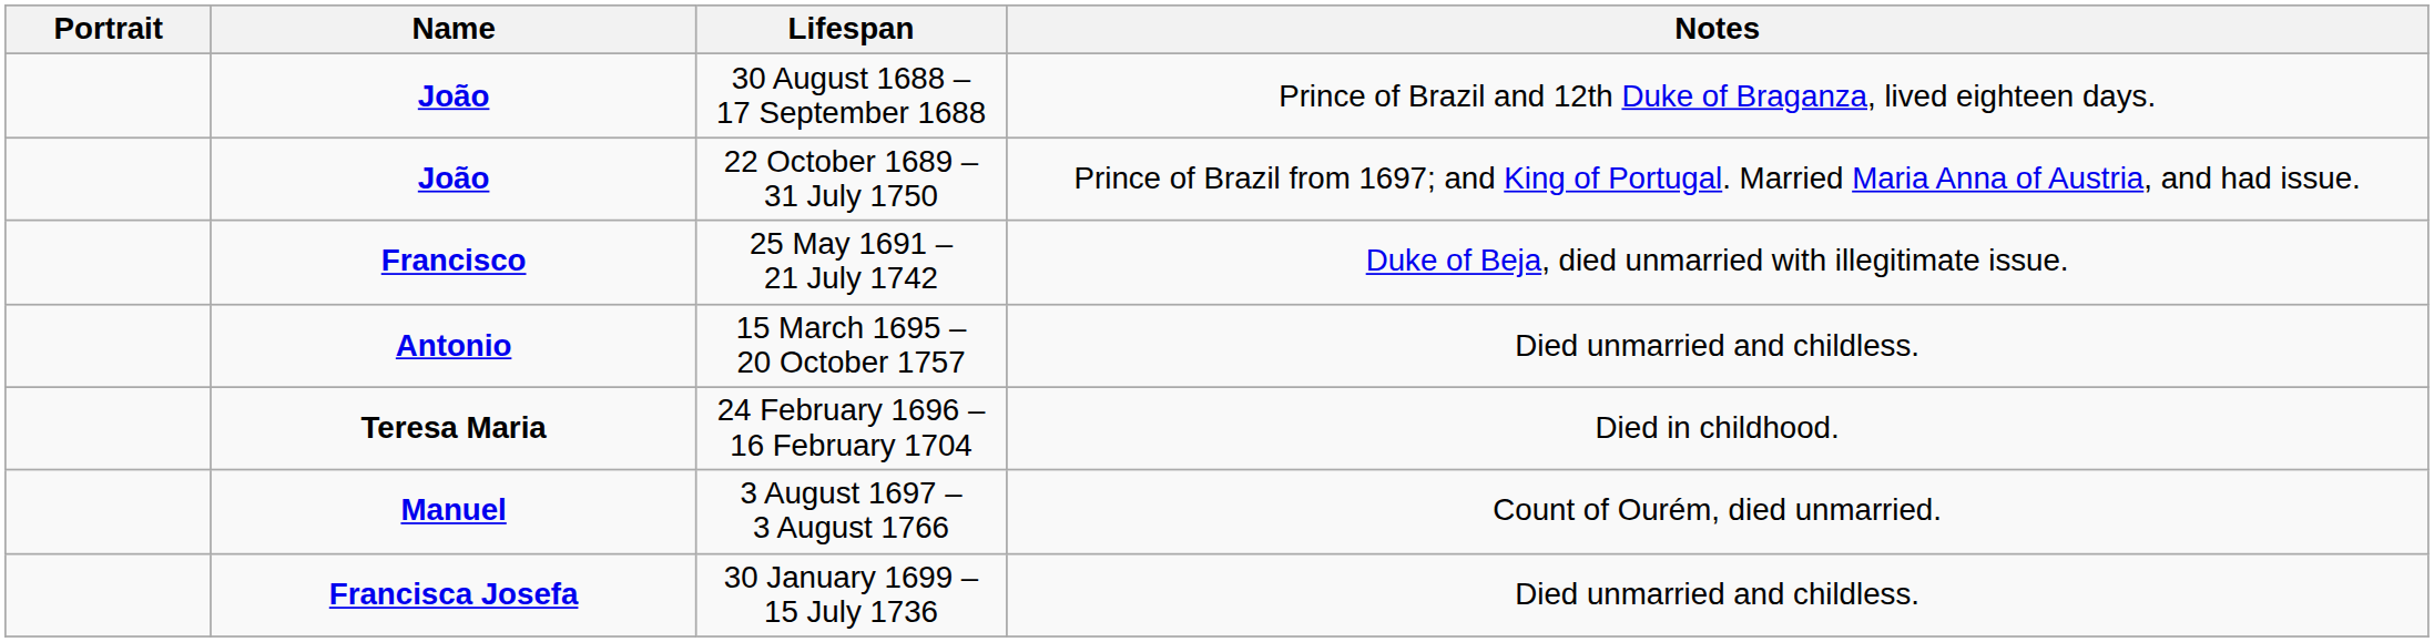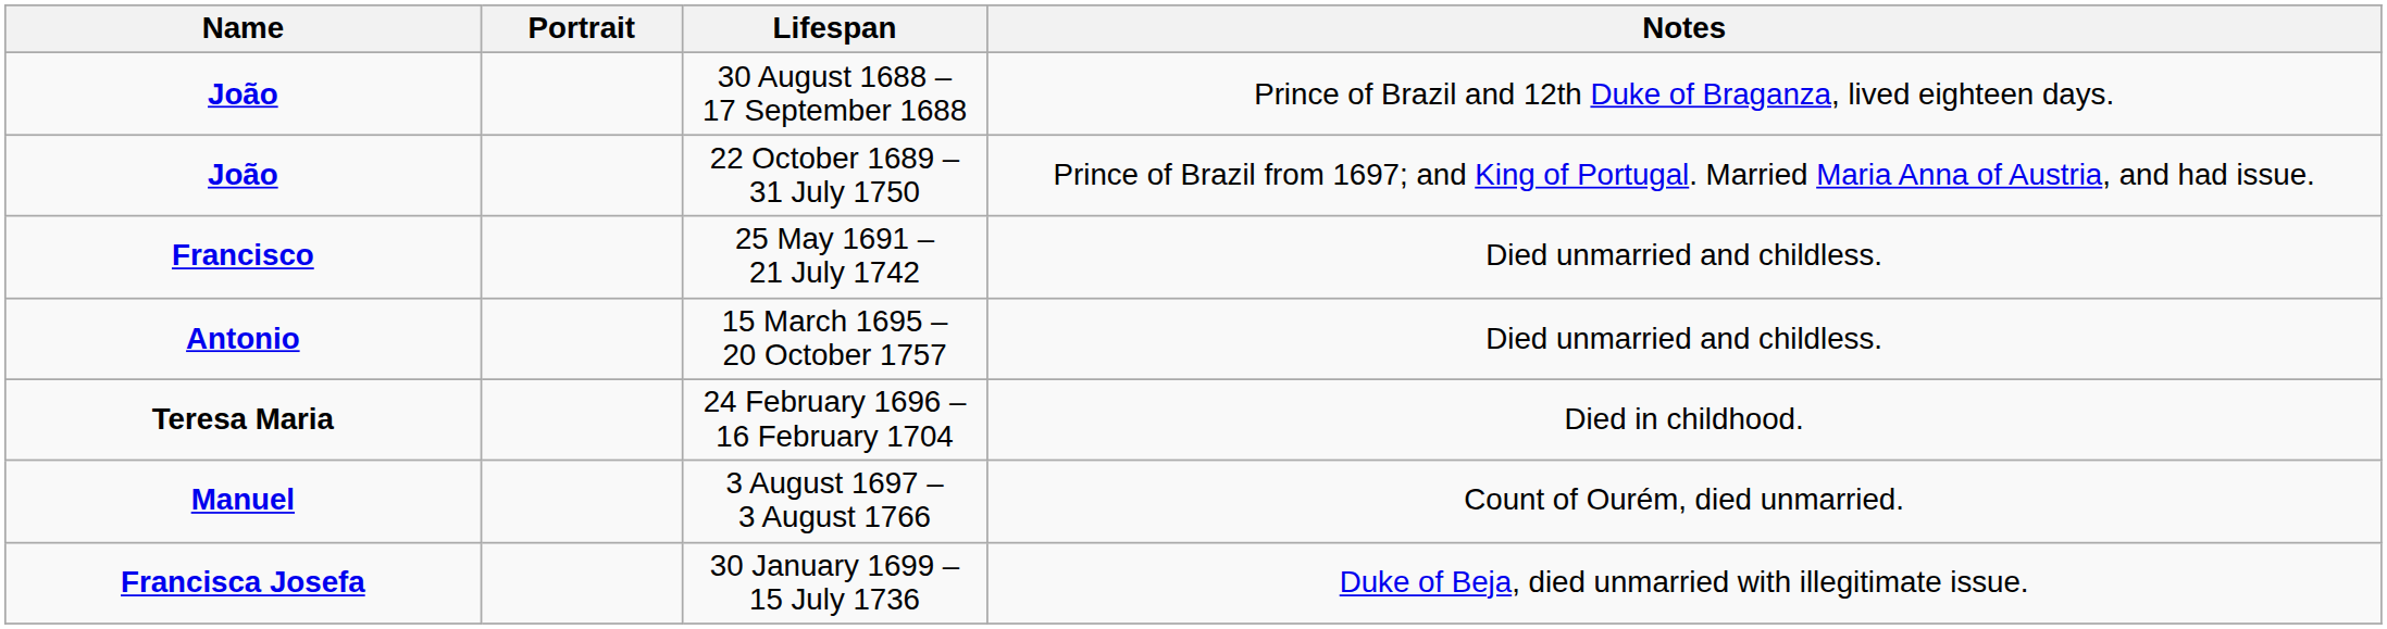 <table style="text-align:center; width:100%" class="wikitable">
 <tr>
+<th width=20%>Name</th>
 <th width=100px>Portrait</th>
-<th width=20%>Name</th>
 <th>Lifespan</th>
 <th>Notes</th>
 </tr>
 <tr>
+<td><strong><a href='#'>João</a></strong><br></td>
 <td></td>
-<td><strong><a href='#'>João</a></strong><br></td>
 <td>30 August 1688 –<br> 17 September 1688</td>
 <td>Prince of Brazil and 12th <a href='#'>Duke of Braganza</a>, lived eighteen days.</td>
 </tr>
 <tr>
+<td><strong><a href='#'>João</a></strong><br></td>
 <td></td>
-<td><strong><a href='#'>João</a></strong><br></td>
 <td>22 October 1689 –<br> 31 July 1750</td>
 <td>Prince of Brazil from 1697; and <a href='#'>King of Portugal</a>. Married <a href='#'>Maria Anna of Austria</a>, and had issue.</td>
 </tr>
 <tr>
+<td><strong><a href='#'>Francisco</a></strong><br></td>
 <td></td>
-<td><strong><a href='#'>Francisco</a></strong><br></td>
 <td>25 May 1691 –<br> 21 July 1742</td>
-<td><a href='#'>Duke of Beja</a>, died unmarried with illegitimate issue.</td>
+<td>Died unmarried and childless.</td>
 </tr>
 <tr>
+<td><strong><a href='#'>Antonio</a></strong><br></td>
 <td></td>
-<td><strong><a href='#'>Antonio</a></strong><br></td>
 <td>15 March 1695 –<br> 20 October 1757</td>
 <td>Died unmarried and childless.</td>
 </tr>
 <tr>
+<td><strong>Teresa Maria</strong><br></td>
 <td></td>
-<td><strong>Teresa Maria</strong><br></td>
 <td>24 February 1696 –<br> 16 February 1704</td>
 <td>Died in childhood.</td>
 </tr>
 <tr>
+<td><strong><a href='#'>Manuel</a></strong><br></td>
 <td></td>
-<td><strong><a href='#'>Manuel</a></strong><br></td>
 <td>3 August 1697 –<br> 3 August 1766</td>
 <td>Count of Ourém, died unmarried.</td>
 </tr>
 <tr>
+<td><strong><a href='#'>Francisca Josefa</a></strong><br></td>
 <td></td>
-<td><strong><a href='#'>Francisca Josefa</a></strong><br></td>
 <td>30 January 1699 –<br> 15 July 1736</td>
-<td>Died unmarried and childless.</td>
+<td><a href='#'>Duke of Beja</a>, died unmarried with illegitimate issue.</td>
 </tr>
 </table>
